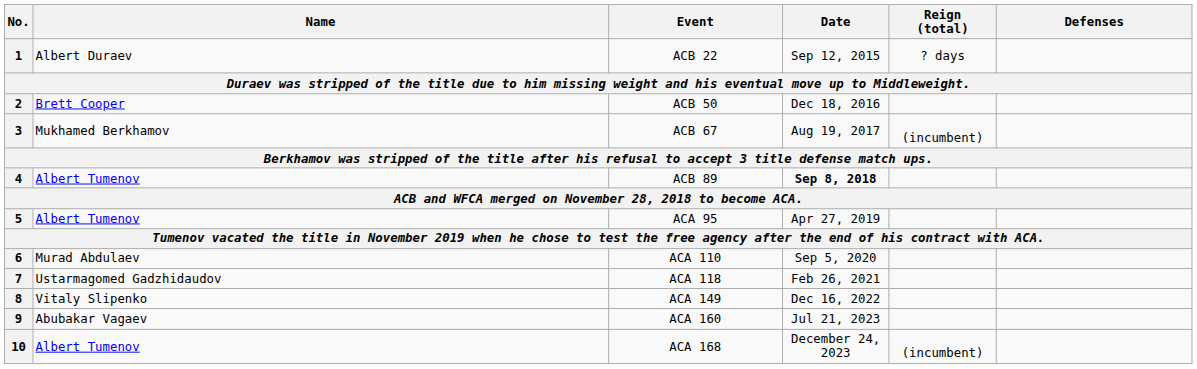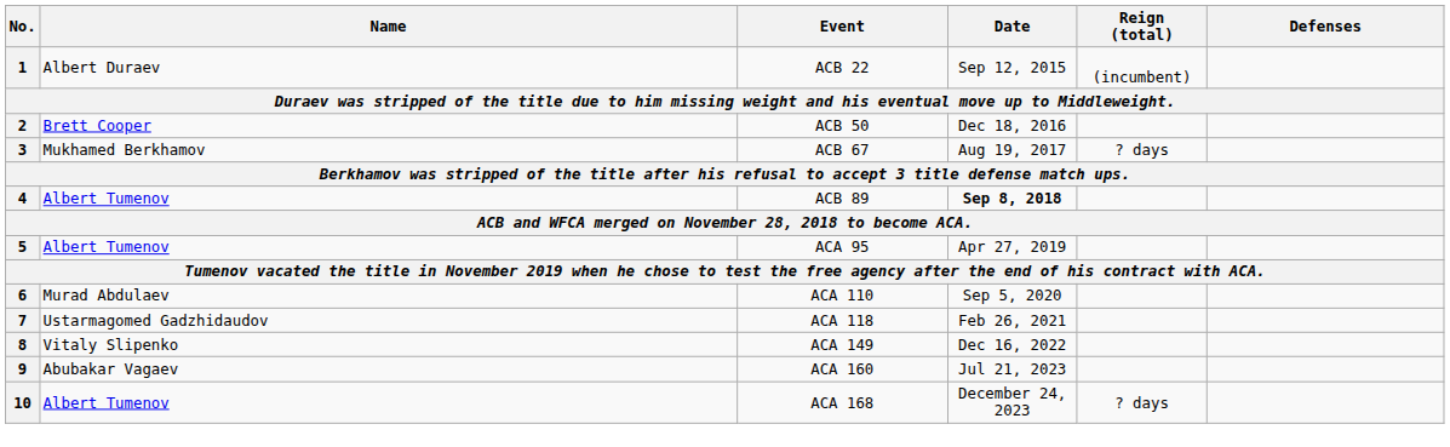 <table class="wikitable" style="width:99%;">
 <tr>
 <th style="width:2%;">No.</th>
 <th>Name</th>
 <th>Event</th>
 <th style="width:9%;">Date</th>
 <th style="width:9%;">Reign<br>(total)</th>
 <th>Defenses</th>
 </tr>
 <tr>
 <th>1</th>
 <td align=left> Albert Duraev<br></td>
 <td align=center>ACB 22<br></td>
 <td align=center>Sep 12, 2015</td>
-<td align=center>? days</td>
+<td align=center><br>(incumbent)<br></td>
 <td><br><br></td>
 </tr>
 <tr>
 <th style="text-align:center;" colspan="6"><em>Duraev was stripped of the title due to him missing weight and his eventual move up to Middleweight.</em></th>
 </tr>
 <tr>
 <th>2</th>
 <td align=left> <a href='#'>Brett Cooper</a><br></td>
 <td align=center>ACB 50<br></td>
 <td align=center>Dec 18, 2016</td>
 <td align=center></td>
 <td></td>
 </tr>
 <tr>
 <th>3</th>
 <td align=left> Mukhamed Berkhamov</td>
 <td align=center>ACB 67<br></td>
 <td align=center>Aug 19, 2017</td>
-<td align=center><br>(incumbent)<br></td>
+<td align=center>? days</td>
 <td></td>
 </tr>
 <tr>
 <th style="text-align:center;" colspan="6"><em>Berkhamov was stripped of the title after his refusal to accept 3 title defense match ups.</em></th>
 </tr>
 <tr>
 <th>4</th>
 <td align=left> <a href='#'>Albert Tumenov</a> <br></td>
 <td align=center>ACB 89<br></td>
 <td align=center><strong>Sep 8, 2018</strong></td>
 <td align=center></td>
 <td></td>
 </tr>
 <tr>
 <th style="text-align:center;" colspan="6"><em>ACB and WFCA merged on November 28, 2018 to become ACA.</em></th>
 </tr>
 <tr>
 <th>5</th>
 <td align=left> <a href='#'>Albert Tumenov</a> <br></td>
 <td align=center>ACA 95<br></td>
 <td align=center>Apr 27, 2019</td>
 <td align=center></td>
 <td><br></td>
 </tr>
 <tr>
 <th style="text-align:center;" colspan="6"><em>Tumenov vacated the title in November 2019 when he chose to test the free agency after the end of his contract with ACA.</em></th>
 </tr>
 <tr>
 <th>6</th>
 <td align=left> Murad Abdulaev <br></td>
 <td align=center>ACA 110<br></td>
 <td align=center>Sep 5, 2020</td>
 <td align=center></td>
 <td></td>
 </tr>
 <tr>
 <th>7</th>
 <td align=left> Ustarmagomed Gadzhidaudov</td>
 <td align=center>ACA 118<br></td>
 <td align=center>Feb 26, 2021</td>
 <td align=center></td>
 <td></td>
 </tr>
 <tr>
 <th>8</th>
 <td align=left> Vitaly Slipenko</td>
 <td align=center>ACA 149<br></td>
 <td align=center>Dec 16, 2022</td>
 <td align=center></td>
 <td></td>
 </tr>
 <tr>
 <th>9</th>
 <td align=left> Abubakar Vagaev</td>
 <td align=center>ACA 160<br></td>
 <td align=center>Jul 21, 2023</td>
 <td align=center></td>
 <td></td>
 </tr>
 <tr>
 <th>10</th>
 <td align=left> <a href='#'>Albert Tumenov</a> </td>
 <td align=center>ACA 168<br></td>
 <td align=center>December 24, 2023</td>
-<td align=center><br>(incumbent)<br></td>
+<td align=center>? days</td>
 <td></td>
 </tr>
 </table>
